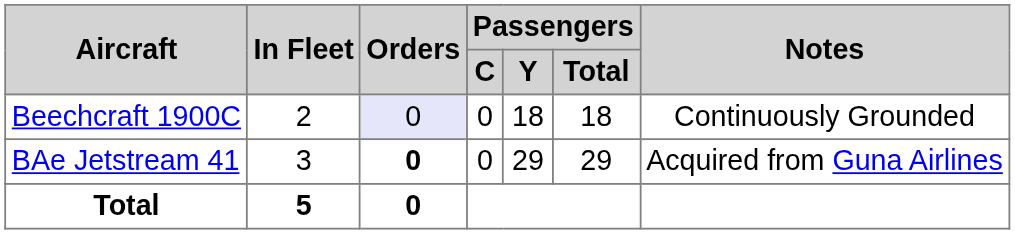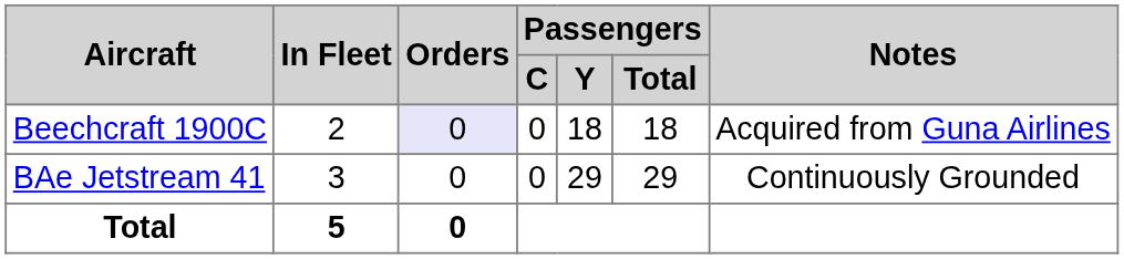 <table class="toccolours" border="1" cellpadding="3" style="margin:1em auto; border-collapse:collapse; text-align: center">
 <tr style="background:lightgrey;">
 <th rowspan=2>Aircraft</th>
 <th rowspan=2>In Fleet</th>
 <th rowspan=2>Orders</th>
 <th colspan=3>Passengers</th>
 <th rowspan=2>Notes</th>
 </tr>
 <tr style="background:lightgrey;">
 <th><abbr>C</abbr></th>
 <th><abbr>Y</abbr></th>
 <th>Total</th>
 </tr>
 <tr>
 <td align=left><a href='#'>Beechcraft 1900C</a></td>
 <td>2</td>
 <td style="background: lavender;">0</td>
 <td>0</td>
 <td>18</td>
 <td>18</td>
-<td>Continuously Grounded</td>
+<td>Acquired from <a href='#'>Guna Airlines</a></td>
 </tr>
 <tr>
 <td align=left><a href='#'>BAe Jetstream 41</a></td>
 <td>3</td>
-<td><strong>0</strong></td>
+<td>0</td>
 <td>0</td>
 <td>29</td>
 <td>29</td>
-<td>Acquired from <a href='#'>Guna Airlines</a></td>
+<td>Continuously Grounded</td>
 </tr>
 <tr>
 <th>Total</th>
 <th>5</th>
 <th>0</th>
 <th colspan=3></th>
 <td></td>
 </tr>
 </table>
